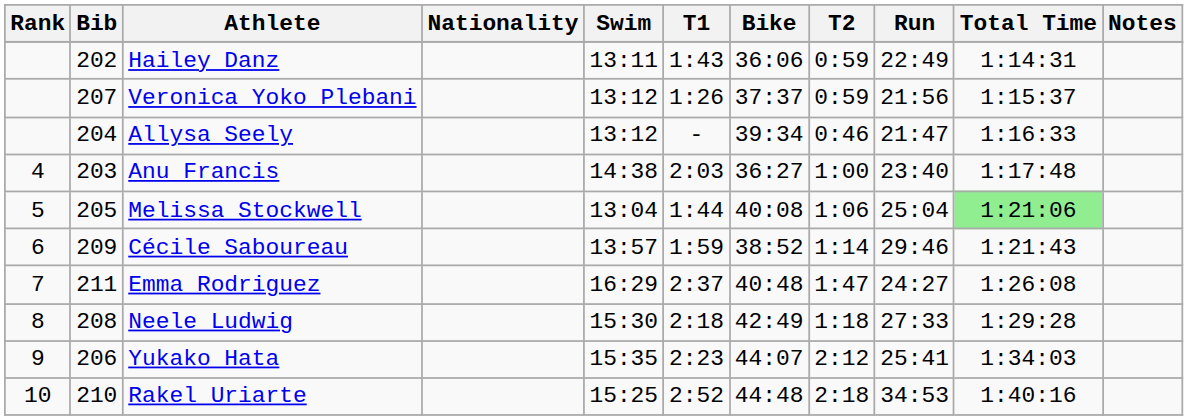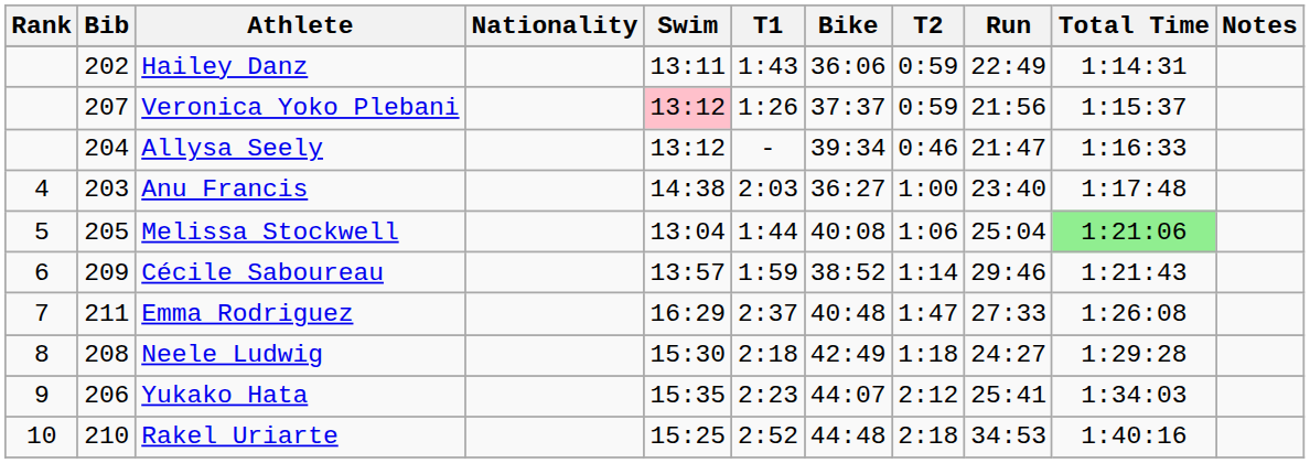 <table class="wikitable sortable" style="text-align:center">
 <tr>
 <th>Rank</th>
 <th>Bib</th>
 <th>Athlete</th>
 <th>Nationality</th>
 <th>Swim</th>
 <th>T1</th>
 <th>Bike</th>
 <th>T2</th>
 <th>Run</th>
 <th>Total Time</th>
 <th>Notes</th>
 </tr>
 <tr>
 </tr>
 <tr>
 <td></td>
 <td>202</td>
 <td align="left"><a href='#'>Hailey Danz</a></td>
 <td align=left></td>
 <td>13:11</td>
 <td>1:43</td>
 <td>36:06</td>
 <td>0:59</td>
 <td>22:49</td>
 <td>1:14:31</td>
 <td></td>
 </tr>
 <tr>
 <td></td>
 <td>207</td>
 <td align="left"><a href='#'>Veronica Yoko Plebani</a></td>
 <td align=left></td>
-<td>13:12</td>
+<td style="background: pink;">13:12</td>
 <td>1:26</td>
 <td>37:37</td>
 <td>0:59</td>
 <td>21:56</td>
 <td>1:15:37</td>
 <td></td>
 </tr>
 <tr>
 <td></td>
 <td>204</td>
 <td align="left"><a href='#'>Allysa Seely</a></td>
 <td align=left></td>
 <td>13:12</td>
 <td>-</td>
 <td>39:34</td>
 <td>0:46</td>
 <td>21:47</td>
 <td>1:16:33</td>
 <td></td>
 </tr>
 <tr>
 <td>4</td>
 <td>203</td>
 <td align="left"><a href='#'>Anu Francis</a></td>
 <td align=left></td>
 <td>14:38</td>
 <td>2:03</td>
 <td>36:27</td>
 <td>1:00</td>
 <td>23:40</td>
 <td>1:17:48</td>
 <td></td>
 </tr>
 <tr>
 <td>5</td>
 <td>205</td>
 <td align="left"><a href='#'>Melissa Stockwell</a></td>
 <td align=left></td>
 <td>13:04</td>
 <td>1:44</td>
 <td>40:08</td>
 <td>1:06</td>
 <td>25:04</td>
 <td style="background: lightgreen;">1:21:06</td>
 <td></td>
 </tr>
 <tr>
 <td>6</td>
 <td>209</td>
 <td align="left"><a href='#'>Cécile Saboureau</a></td>
 <td align=left></td>
 <td>13:57</td>
 <td>1:59</td>
 <td>38:52</td>
 <td>1:14</td>
 <td>29:46</td>
 <td>1:21:43</td>
 <td></td>
 </tr>
 <tr>
 <td>7</td>
 <td>211</td>
 <td align="left"><a href='#'>Emma Rodriguez</a></td>
 <td align=left></td>
 <td>16:29</td>
 <td>2:37</td>
 <td>40:48</td>
 <td>1:47</td>
-<td>24:27</td>
+<td>27:33</td>
 <td>1:26:08</td>
 <td></td>
 </tr>
 <tr>
 <td>8</td>
 <td>208</td>
 <td align="left"><a href='#'>Neele Ludwig</a></td>
 <td align=left></td>
 <td>15:30</td>
 <td>2:18</td>
 <td>42:49</td>
 <td>1:18</td>
-<td>27:33</td>
+<td>24:27</td>
 <td>1:29:28</td>
 <td></td>
 </tr>
 <tr>
 <td>9</td>
 <td>206</td>
 <td align="left"><a href='#'>Yukako Hata</a></td>
 <td align=left></td>
 <td>15:35</td>
 <td>2:23</td>
 <td>44:07</td>
 <td>2:12</td>
 <td>25:41</td>
 <td>1:34:03</td>
 <td></td>
 </tr>
 <tr>
 <td>10</td>
 <td>210</td>
 <td align="left"><a href='#'>Rakel Uriarte</a></td>
 <td align=left></td>
 <td>15:25</td>
 <td>2:52</td>
 <td>44:48</td>
 <td>2:18</td>
 <td>34:53</td>
 <td>1:40:16</td>
 <td></td>
 </tr>
 </table>
